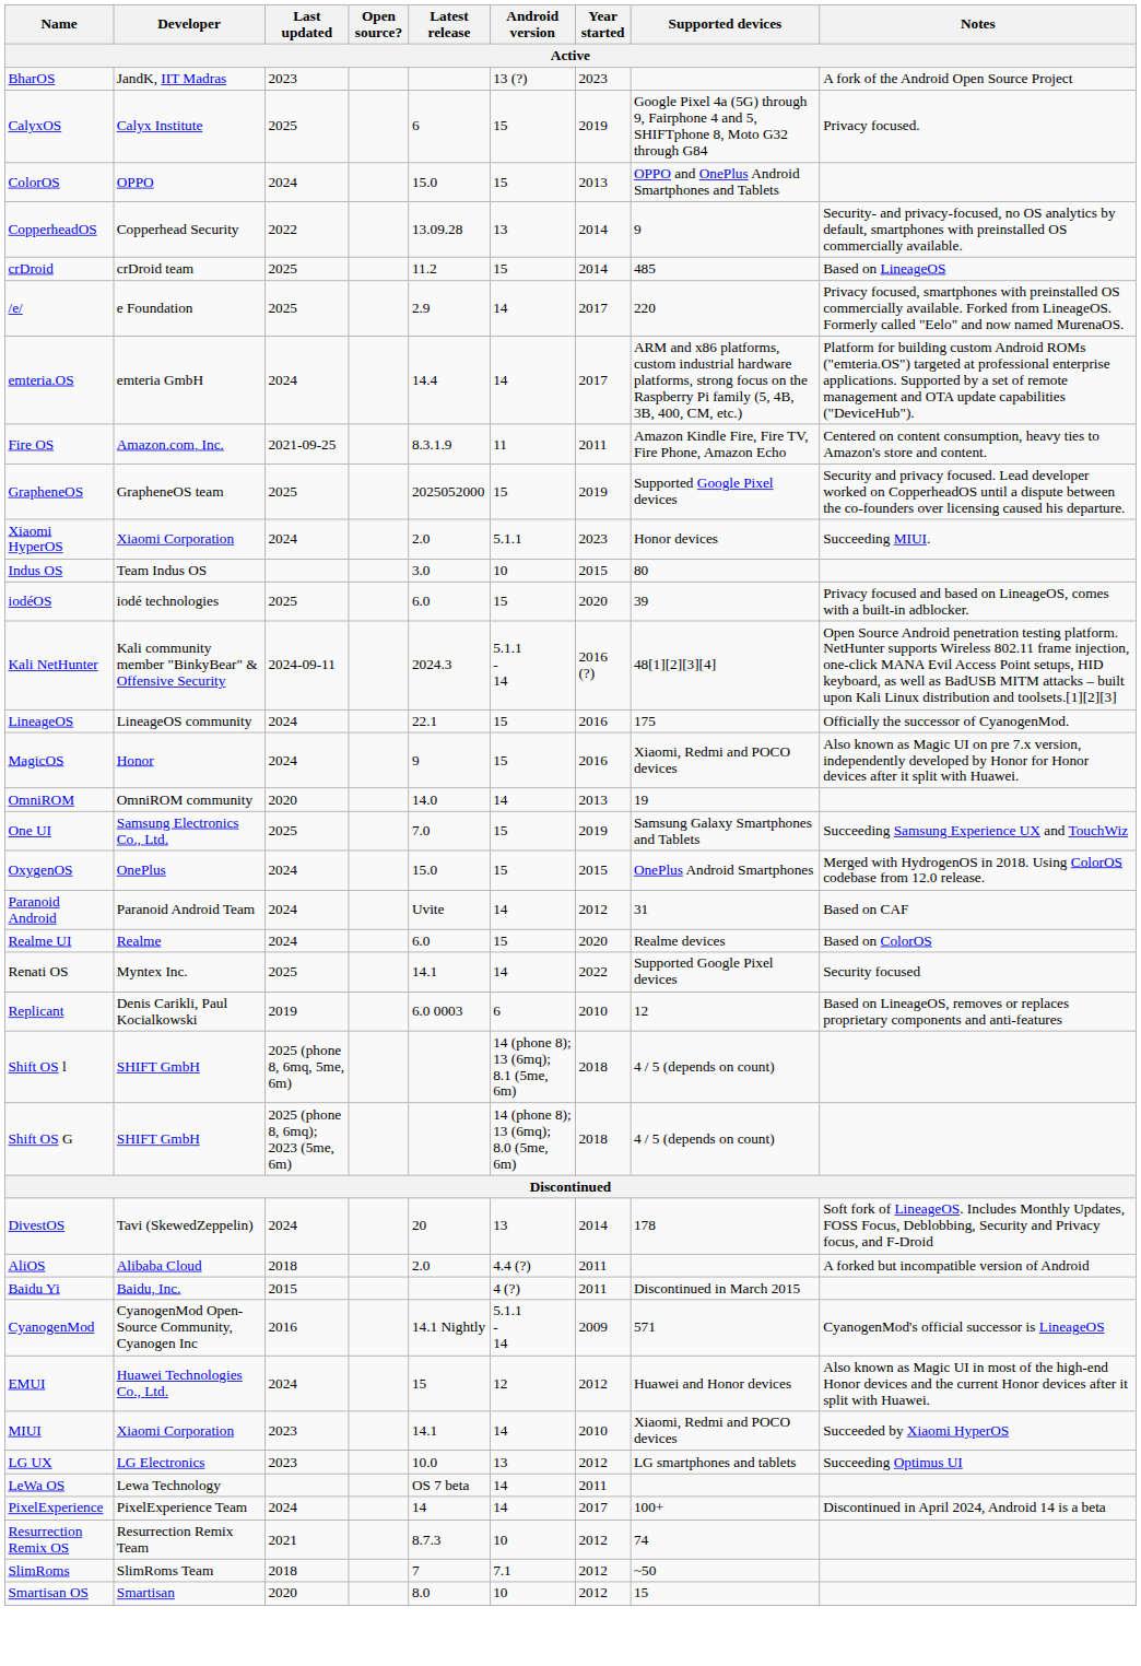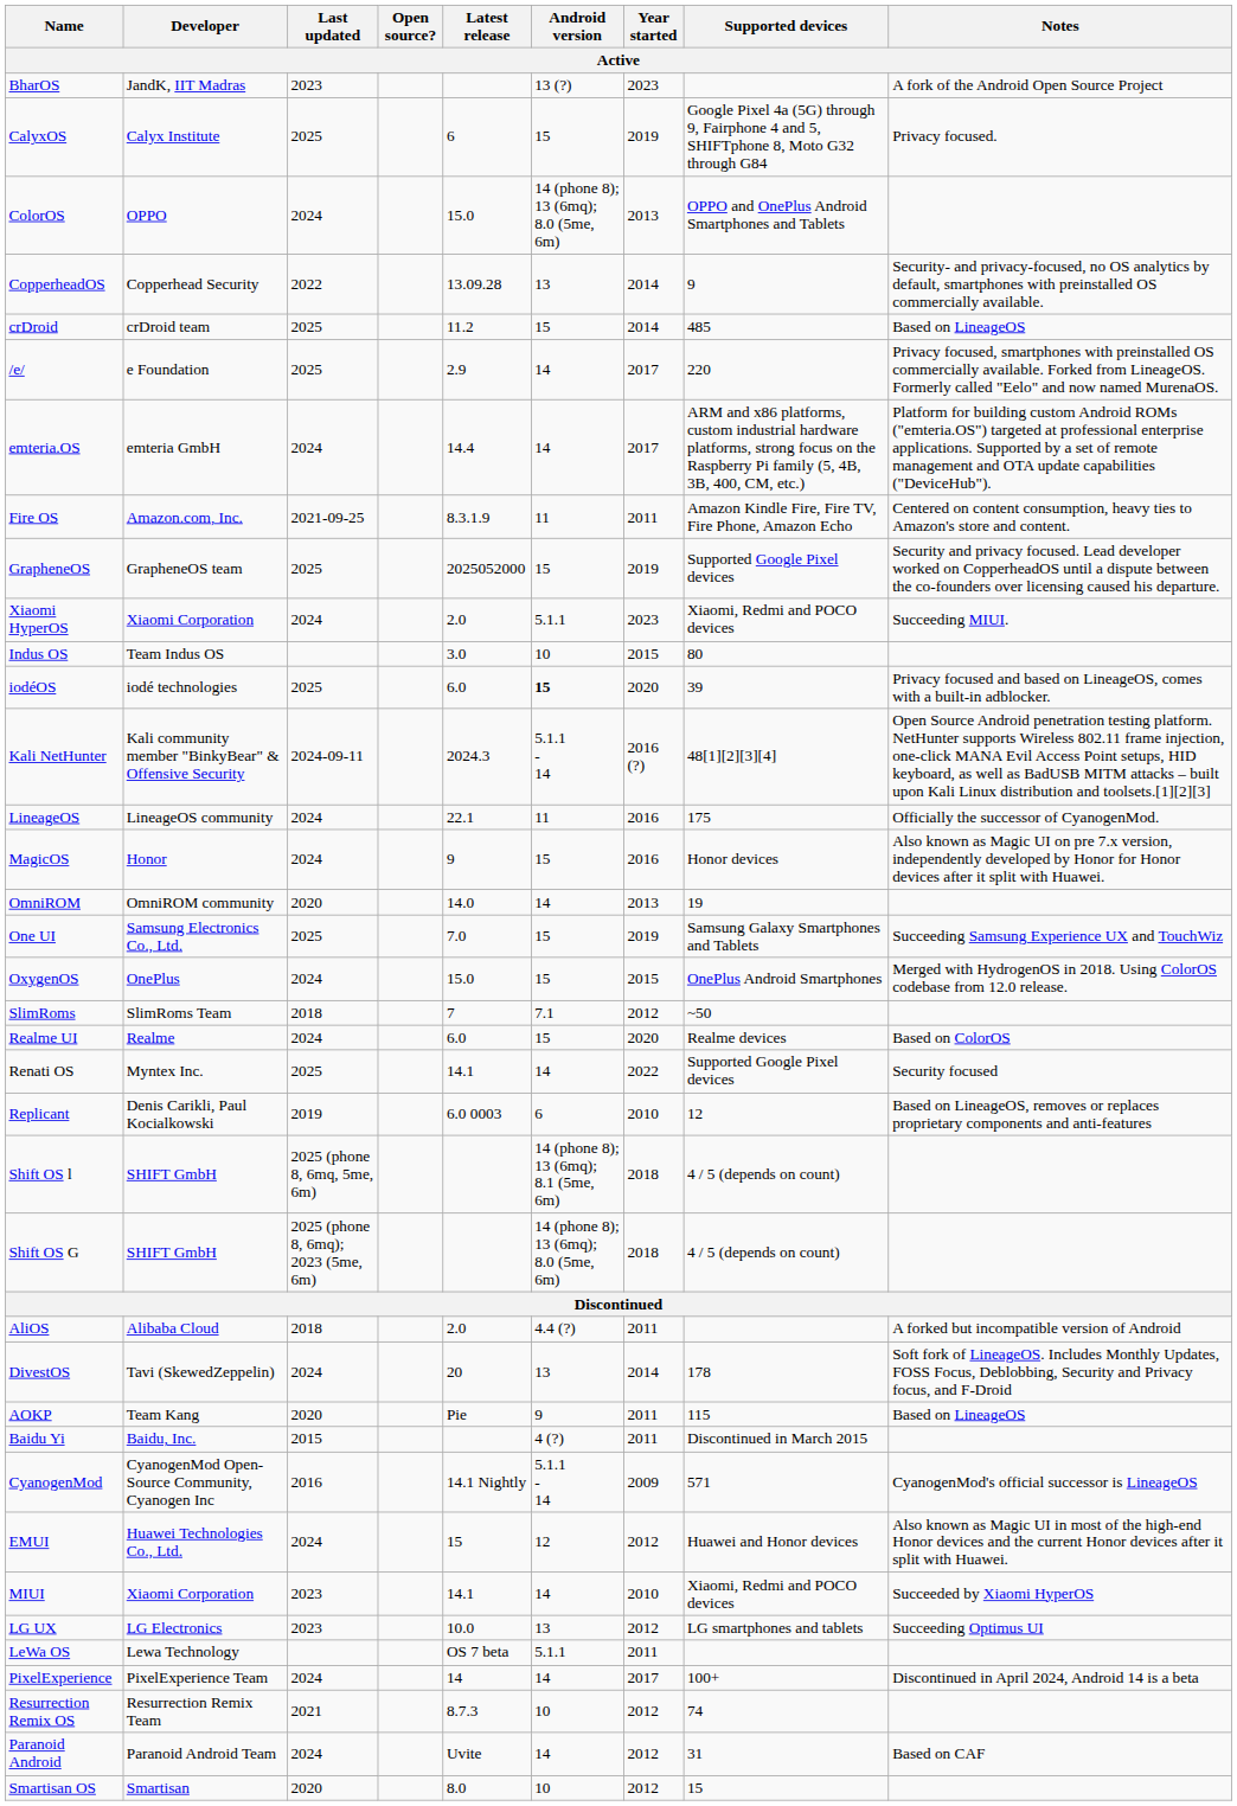 <table class="wikitable sortable">
 <tr>
 <th>Name</th>
 <th>Developer</th>
 <th>Last updated</th>
 <th>Open source?</th>
 <th>Latest release</th>
 <th>Android version</th>
 <th>Year started</th>
 <th>Supported devices</th>
 <th>Notes</th>
 </tr>
 <tr>
 <th colspan="9">Active</th>
 </tr>
 <tr>
 <td><a href='#'>BharOS</a></td>
 <td>JandK, <a href='#'>IIT Madras</a></td>
 <td>2023</td>
 <td></td>
 <td></td>
 <td>13 (?)</td>
 <td>2023</td>
 <td></td>
 <td>A fork of the Android Open Source Project</td>
 </tr>
 <tr>
 <td><a href='#'>CalyxOS</a></td>
 <td><a href='#'>Calyx Institute</a></td>
 <td>2025</td>
 <td></td>
 <td>6</td>
 <td>15</td>
 <td>2019</td>
 <td>Google Pixel 4a (5G) through 9, Fairphone 4 and 5, SHIFTphone 8, Moto G32 through G84</td>
 <td>Privacy focused.</td>
 </tr>
 <tr>
 <td><a href='#'>ColorOS</a></td>
 <td><a href='#'>OPPO</a></td>
 <td>2024</td>
 <td></td>
 <td>15.0</td>
-<td>15</td>
+<td>14 (phone 8); 13 (6mq); 8.0 (5me, 6m)</td>
 <td>2013</td>
 <td><a href='#'>OPPO</a> and <a href='#'>OnePlus</a> Android Smartphones and Tablets</td>
 <td></td>
 </tr>
 <tr>
 <td><a href='#'>CopperheadOS</a></td>
 <td>Copperhead Security</td>
 <td>2022</td>
 <td></td>
 <td>13.09.28</td>
 <td>13</td>
 <td>2014</td>
 <td>9</td>
 <td>Security- and privacy-focused, no OS analytics by default, smartphones with preinstalled OS commercially available.</td>
 </tr>
 <tr>
 <td><a href='#'>crDroid</a></td>
 <td>crDroid team</td>
 <td>2025</td>
 <td></td>
 <td>11.2</td>
 <td>15</td>
 <td>2014</td>
 <td>485</td>
 <td>Based on <a href='#'>LineageOS</a></td>
 </tr>
 <tr>
 <td><a href='#'>/e/</a></td>
 <td>e Foundation</td>
 <td>2025</td>
 <td></td>
 <td>2.9</td>
 <td>14</td>
 <td>2017</td>
 <td>220</td>
 <td>Privacy focused, smartphones with preinstalled OS commercially available. Forked from LineageOS. Formerly called "Eelo" and now named MurenaOS.</td>
 </tr>
 <tr>
 <td><a href='#'>emteria.OS</a></td>
 <td>emteria GmbH</td>
 <td>2024</td>
 <td></td>
 <td>14.4</td>
 <td>14</td>
 <td>2017</td>
 <td>ARM and x86 platforms, custom industrial hardware platforms, strong focus on the Raspberry Pi family (5, 4B, 3B, 400, CM, etc.)</td>
 <td>Platform for building custom Android ROMs  ("emteria.OS") targeted at professional enterprise applications. Supported by a set of remote management and OTA update capabilities ("DeviceHub").</td>
 </tr>
 <tr>
 <td><a href='#'>Fire OS</a></td>
 <td><a href='#'>Amazon.com, Inc.</a></td>
 <td>2021-09-25</td>
 <td></td>
 <td>8.3.1.9</td>
 <td>11</td>
 <td>2011</td>
 <td>Amazon Kindle Fire, Fire TV, Fire Phone, Amazon Echo</td>
 <td>Centered on content consumption, heavy ties to Amazon's store and content.</td>
 </tr>
 <tr>
 <td><a href='#'>GrapheneOS</a></td>
 <td>GrapheneOS team</td>
 <td>2025</td>
 <td></td>
 <td>2025052000</td>
 <td>15</td>
 <td>2019</td>
 <td>Supported <a href='#'>Google Pixel</a> devices</td>
 <td>Security and privacy focused. Lead developer worked on CopperheadOS until a dispute between the co-founders over licensing caused his departure.</td>
 </tr>
 <tr>
 <td><a href='#'>Xiaomi HyperOS</a></td>
 <td><a href='#'>Xiaomi Corporation</a></td>
 <td>2024</td>
 <td></td>
 <td>2.0</td>
 <td>5.1.1</td>
 <td>2023</td>
-<td>Honor devices</td>
+<td>Xiaomi, Redmi and POCO devices</td>
 <td>Succeeding <a href='#'>MIUI</a>.</td>
 </tr>
 <tr>
 <td><a href='#'>Indus OS</a></td>
 <td>Team Indus OS</td>
 <td></td>
 <td></td>
 <td>3.0</td>
 <td>10</td>
 <td>2015</td>
 <td>80</td>
 <td></td>
 </tr>
 <tr>
 <td><a href='#'>iodéOS</a></td>
 <td>iodé technologies</td>
 <td>2025</td>
 <td></td>
 <td>6.0</td>
-<td>15</td>
+<td><strong>15</strong></td>
 <td>2020</td>
 <td>39</td>
 <td>Privacy focused and based on LineageOS, comes with a built-in adblocker.</td>
 </tr>
 <tr>
 <td><a href='#'>Kali NetHunter</a></td>
 <td>Kali community member "BinkyBear" & <a href='#'>Offensive Security</a></td>
 <td>2024-09-11</td>
 <td></td>
 <td>2024.3</td>
 <td>5.1.1<br>-<br>14</td>
 <td>2016 (?)</td>
 <td>48[1][2][3][4]</td>
 <td>Open Source Android penetration testing platform. NetHunter supports Wireless 802.11 frame injection, one-click MANA Evil Access Point setups, HID keyboard, as well as BadUSB MITM attacks – built upon Kali Linux distribution and toolsets.[1][2][3]</td>
 </tr>
 <tr>
 <td><a href='#'>LineageOS</a></td>
 <td>LineageOS community</td>
 <td>2024</td>
 <td></td>
 <td>22.1</td>
-<td>15</td>
+<td>11</td>
 <td>2016</td>
 <td>175</td>
 <td>Officially the successor of CyanogenMod.</td>
 </tr>
 <tr>
 <td><a href='#'>MagicOS</a></td>
 <td><a href='#'>Honor</a></td>
 <td>2024</td>
 <td></td>
 <td>9</td>
 <td>15</td>
 <td>2016</td>
-<td>Xiaomi, Redmi and POCO devices</td>
+<td>Honor devices</td>
 <td>Also known as Magic UI on pre 7.x version, independently developed by Honor for Honor devices after it split with Huawei.</td>
 </tr>
 <tr>
 <td><a href='#'>OmniROM</a></td>
 <td>OmniROM community</td>
 <td>2020</td>
 <td></td>
 <td>14.0</td>
 <td>14</td>
 <td>2013</td>
 <td>19</td>
 <td></td>
 </tr>
 <tr>
 <td><a href='#'>One UI</a></td>
 <td><a href='#'>Samsung Electronics Co., Ltd.</a></td>
 <td>2025</td>
 <td></td>
 <td>7.0</td>
 <td>15</td>
 <td>2019</td>
 <td>Samsung Galaxy Smartphones and Tablets</td>
 <td>Succeeding <a href='#'>Samsung Experience UX</a> and <a href='#'>TouchWiz</a></td>
 </tr>
 <tr>
 <td><a href='#'>OxygenOS</a></td>
 <td><a href='#'>OnePlus</a></td>
 <td>2024</td>
 <td></td>
 <td>15.0</td>
 <td>15</td>
 <td>2015</td>
 <td><a href='#'>OnePlus</a> Android Smartphones</td>
 <td>Merged with HydrogenOS in 2018. Using <a href='#'>ColorOS</a> codebase from 12.0 release.</td>
 </tr>
 <tr>
-<td><a href='#'>Paranoid Android</a></td>
-<td>Paranoid Android Team</td>
-<td>2024</td>
+<td><a href='#'>SlimRoms</a></td>
+<td>SlimRoms Team</td>
+<td>2018</td>
 <td></td>
-<td>Uvite</td>
-<td>14</td>
+<td>7</td>
+<td>7.1</td>
 <td>2012</td>
-<td>31</td>
-<td>Based on CAF</td>
+<td>~50</td>
+<td></td>
 </tr>
 <tr>
 <td><a href='#'>Realme UI</a></td>
 <td><a href='#'>Realme</a></td>
 <td>2024</td>
 <td></td>
 <td>6.0</td>
 <td>15</td>
 <td>2020</td>
 <td>Realme devices</td>
 <td>Based on <a href='#'>ColorOS</a></td>
 </tr>
 <tr>
 <td>Renati OS</td>
 <td>Myntex Inc.</td>
 <td>2025</td>
 <td></td>
 <td>14.1</td>
 <td>14</td>
 <td>2022</td>
 <td>Supported Google Pixel devices</td>
 <td>Security focused</td>
 </tr>
 <tr>
 <td><a href='#'>Replicant</a></td>
 <td>Denis Carikli, Paul Kocialkowski</td>
 <td>2019</td>
 <td></td>
 <td>6.0 0003</td>
 <td>6</td>
 <td>2010</td>
 <td>12</td>
 <td>Based on LineageOS, removes or replaces proprietary components and anti-features</td>
 </tr>
 <tr>
 <td><a href='#'>Shift OS</a> l</td>
 <td><a href='#'>SHIFT GmbH</a></td>
 <td>2025 (phone 8, 6mq, 5me, 6m)</td>
 <td></td>
 <td></td>
 <td>14 (phone 8); 13 (6mq); 8.1 (5me, 6m)</td>
 <td>2018</td>
 <td>4 / 5 (depends on count)</td>
 <td></td>
 </tr>
 <tr>
 <td><a href='#'>Shift OS</a> G</td>
 <td><a href='#'>SHIFT GmbH</a></td>
 <td>2025 (phone 8, 6mq); 2023 (5me, 6m)</td>
 <td></td>
 <td></td>
 <td>14 (phone 8); 13 (6mq); 8.0 (5me, 6m)</td>
 <td>2018</td>
 <td>4 / 5 (depends on count)</td>
 <td></td>
 </tr>
 <tr>
 <th colspan="9">Discontinued</th>
 </tr>
 <tr>
+<td><a href='#'>AliOS</a></td>
+<td><a href='#'>Alibaba Cloud</a></td>
+<td>2018</td>
+<td></td>
+<td>2.0</td>
+<td>4.4 (?)</td>
+<td>2011</td>
+<td></td>
+<td>A forked but incompatible version of Android</td>
+</tr>
+<tr>
 <td><a href='#'>DivestOS</a></td>
 <td>Tavi (SkewedZeppelin)</td>
 <td>2024</td>
 <td></td>
 <td>20</td>
 <td>13</td>
 <td>2014</td>
 <td>178</td>
 <td>Soft fork of <a href='#'>LineageOS</a>. Includes Monthly Updates, FOSS Focus, Deblobbing, Security and Privacy focus, and F-Droid</td>
 </tr>
 <tr>
-<td><a href='#'>AliOS</a></td>
-<td><a href='#'>Alibaba Cloud</a></td>
-<td>2018</td>
+<td><a href='#'>AOKP</a></td>
+<td>Team Kang</td>
+<td>2020</td>
 <td></td>
-<td>2.0</td>
-<td>4.4 (?)</td>
+<td>Pie</td>
+<td>9</td>
 <td>2011</td>
-<td></td>
-<td>A forked but incompatible version of Android</td>
+<td>115</td>
+<td>Based on <a href='#'>LineageOS</a></td>
 </tr>
 <tr>
 <td><a href='#'>Baidu Yi</a></td>
 <td><a href='#'>Baidu, Inc.</a></td>
 <td>2015</td>
 <td></td>
 <td></td>
 <td>4 (?)</td>
 <td>2011</td>
 <td>Discontinued in March 2015</td>
 <td></td>
 </tr>
 <tr>
 <td><a href='#'>CyanogenMod</a></td>
 <td>CyanogenMod Open-Source Community, Cyanogen Inc</td>
 <td>2016</td>
 <td></td>
 <td>14.1 Nightly</td>
 <td>5.1.1<br>-<br>14</td>
 <td>2009</td>
 <td>571</td>
 <td>CyanogenMod's official successor is <a href='#'>LineageOS</a></td>
 </tr>
 <tr>
 <td><a href='#'>EMUI</a></td>
 <td><a href='#'>Huawei Technologies Co., Ltd.</a></td>
 <td>2024</td>
 <td></td>
 <td>15</td>
 <td>12</td>
 <td>2012</td>
 <td>Huawei and Honor devices</td>
 <td>Also known as Magic UI in most of the high-end Honor devices and the current Honor devices after it split with Huawei.</td>
 </tr>
 <tr>
 <td><a href='#'>MIUI</a></td>
 <td><a href='#'>Xiaomi Corporation</a></td>
 <td>2023</td>
 <td></td>
 <td>14.1</td>
 <td>14</td>
 <td>2010</td>
 <td>Xiaomi, Redmi and POCO devices</td>
 <td>Succeeded by <a href='#'>Xiaomi HyperOS</a></td>
 </tr>
 <tr>
 <td><a href='#'>LG UX</a></td>
 <td><a href='#'>LG Electronics</a></td>
 <td>2023</td>
 <td></td>
 <td>10.0</td>
 <td>13</td>
 <td>2012</td>
 <td>LG smartphones and tablets</td>
 <td>Succeeding <a href='#'>Optimus UI</a></td>
 </tr>
 <tr>
 <td><a href='#'>LeWa OS</a></td>
 <td>Lewa Technology</td>
 <td></td>
 <td></td>
 <td>OS 7 beta</td>
-<td>14</td>
+<td>5.1.1</td>
 <td>2011</td>
 <td></td>
 <td></td>
 </tr>
 <tr>
 <td><a href='#'>PixelExperience</a></td>
 <td>PixelExperience Team</td>
 <td>2024</td>
 <td></td>
 <td>14</td>
 <td>14</td>
 <td>2017</td>
 <td>100+</td>
 <td>Discontinued in April 2024, Android 14 is a beta</td>
 </tr>
 <tr>
 <td><a href='#'>Resurrection Remix OS</a></td>
 <td>Resurrection Remix Team</td>
 <td>2021</td>
 <td></td>
 <td>8.7.3</td>
 <td>10</td>
 <td>2012</td>
 <td>74</td>
 <td></td>
 </tr>
 <tr>
-<td><a href='#'>SlimRoms</a></td>
-<td>SlimRoms Team</td>
-<td>2018</td>
+<td><a href='#'>Paranoid Android</a></td>
+<td>Paranoid Android Team</td>
+<td>2024</td>
 <td></td>
-<td>7</td>
-<td>7.1</td>
+<td>Uvite</td>
+<td>14</td>
 <td>2012</td>
-<td>~50</td>
-<td></td>
+<td>31</td>
+<td>Based on CAF</td>
 </tr>
 <tr>
 <td><a href='#'>Smartisan OS</a></td>
 <td><a href='#'>Smartisan</a></td>
 <td>2020</td>
 <td></td>
 <td>8.0</td>
 <td>10</td>
 <td>2012</td>
 <td>15</td>
 <td></td>
 </tr>
 </table>
